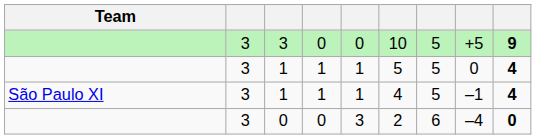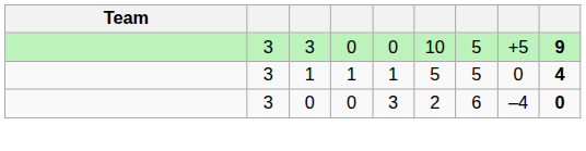 <table class="wikitable" style="text-align: center;">
 <tr>
 <th width=210>Team</th>
 <th width=30></th>
 <th width=30></th>
 <th width=30></th>
 <th width=30></th>
 <th width=30></th>
 <th width=30></th>
 <th width=30></th>
 <th width=30></th>
 </tr>
 <tr style="background:#bbf3bb;">
 <td align=left></td>
 <td>3</td>
 <td>3</td>
 <td>0</td>
 <td>0</td>
 <td>10</td>
 <td>5</td>
 <td>+5</td>
 <td><strong>9</strong></td>
 </tr>
 <tr>
 <td align=left></td>
 <td>3</td>
 <td>1</td>
 <td>1</td>
 <td>1</td>
 <td>5</td>
 <td>5</td>
 <td>0</td>
 <td><strong>4</strong></td>
 </tr>
 <tr>
-<td align=left> <a href='#'>São Paulo XI</a></td>
-<td>3</td>
-<td>1</td>
-<td>1</td>
-<td>1</td>
-<td>4</td>
-<td>5</td>
-<td>–1</td>
-<td><strong>4</strong></td>
-</tr>
-<tr>
 <td align=left></td>
 <td>3</td>
 <td>0</td>
 <td>0</td>
 <td>3</td>
 <td>2</td>
 <td>6</td>
 <td>–4</td>
 <td><strong>0</strong></td>
 </tr>
 </table>
